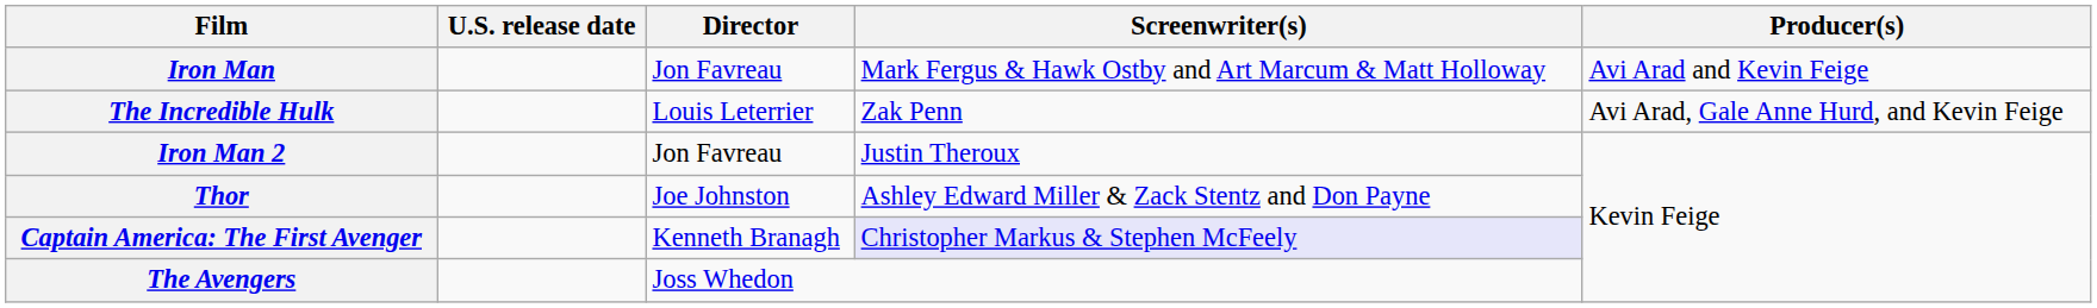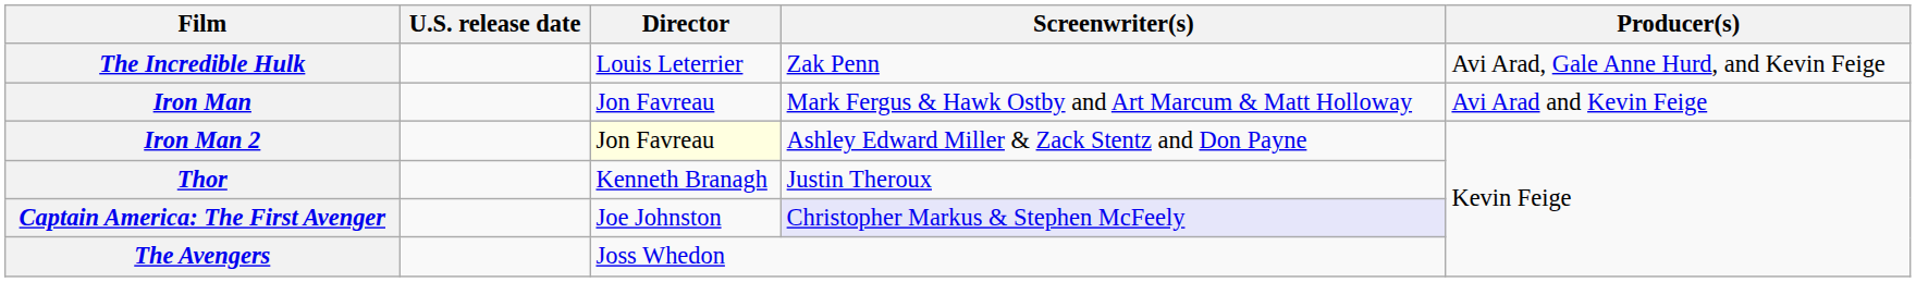 <table class="wikitable plainrowheaders defaultcenter col2left" style="width: 99%;">
 <tr>
 <th scope="col">Film</th>
 <th scope="col">U.S. release date</th>
 <th scope="col">Director</th>
 <th scope="col">Screenwriter(s)</th>
 <th scope="col">Producer(s)</th>
 </tr>
 <tr>
+<th scope="row"><em><a href='#'>The Incredible Hulk</a></em></th>
+<td></td>
+<td><a href='#'>Louis Leterrier</a></td>
+<td><a href='#'>Zak Penn</a></td>
+<td>Avi Arad, <a href='#'>Gale Anne Hurd</a>, and Kevin Feige</td>
+</tr>
+<tr>
 <th scope="row"><em><a href='#'>Iron Man</a></em></th>
 <td></td>
 <td><a href='#'>Jon Favreau</a></td>
 <td><a href='#'>Mark Fergus & Hawk Ostby</a> and <a href='#'>Art Marcum & Matt Holloway</a></td>
 <td><a href='#'>Avi Arad</a> and <a href='#'>Kevin Feige</a></td>
 </tr>
 <tr>
-<th scope="row"><em><a href='#'>The Incredible Hulk</a></em></th>
-<td></td>
-<td><a href='#'>Louis Leterrier</a></td>
-<td><a href='#'>Zak Penn</a></td>
-<td>Avi Arad, <a href='#'>Gale Anne Hurd</a>, and Kevin Feige</td>
-</tr>
-<tr>
 <th scope="row"><em><a href='#'>Iron Man 2</a></em></th>
 <td></td>
-<td>Jon Favreau</td>
-<td><a href='#'>Justin Theroux</a></td>
+<td style="background: lightyellow;">Jon Favreau</td>
+<td><a href='#'>Ashley Edward Miller</a> & <a href='#'>Zack Stentz</a> and <a href='#'>Don Payne</a></td>
 <td rowspan="4">Kevin Feige</td>
 </tr>
 <tr>
 <th scope="row"><em><a href='#'>Thor</a></em></th>
 <td></td>
-<td><a href='#'>Joe Johnston</a></td>
-<td><a href='#'>Ashley Edward Miller</a> & <a href='#'>Zack Stentz</a> and <a href='#'>Don Payne</a></td>
+<td><a href='#'>Kenneth Branagh</a></td>
+<td><a href='#'>Justin Theroux</a></td>
 </tr>
 <tr>
 <th scope="row"><em><a href='#'>Captain America: The First Avenger</a></em></th>
 <td></td>
-<td><a href='#'>Kenneth Branagh</a></td>
+<td><a href='#'>Joe Johnston</a></td>
 <td style="background: lavender;"><a href='#'>Christopher Markus & Stephen McFeely</a></td>
 </tr>
 <tr>
 <th scope="row"><em><a href='#'>The Avengers</a></em></th>
 <td></td>
 <td colspan="2"><a href='#'>Joss Whedon</a></td>
 </tr>
 </table>
